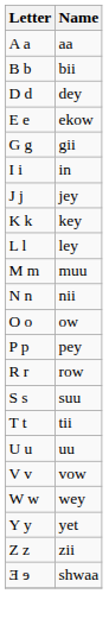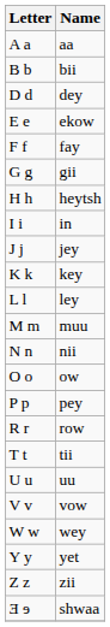 <table class="wikitable" border=1>
 <tr>
 <th>Letter</th>
 <th>Name</th>
 </tr>
 <tr>
 <td>A a</td>
 <td>aa</td>
 </tr>
 <tr>
 <td>B b</td>
 <td>bii</td>
 </tr>
 <tr>
 <td>D d</td>
 <td>dey</td>
 </tr>
 <tr>
 <td>E e</td>
 <td>ekow</td>
 </tr>
 <tr>
+<td>F f</td>
+<td>fay</td>
+</tr>
+<tr>
 <td>G g</td>
 <td>gii</td>
+</tr>
+<tr>
+<td>H h</td>
+<td>heytsh</td>
 </tr>
 <tr>
 <td>I i</td>
 <td>in</td>
 </tr>
 <tr>
 <td>J j</td>
 <td>jey</td>
 </tr>
 <tr>
 <td>K k</td>
 <td>key</td>
 </tr>
 <tr>
 <td>L l</td>
 <td>ley</td>
 </tr>
 <tr>
 <td>M m</td>
 <td>muu</td>
 </tr>
 <tr>
 <td>N n</td>
 <td>nii</td>
 </tr>
 <tr>
 <td>O o</td>
 <td>ow</td>
 </tr>
 <tr>
 <td>P p</td>
 <td>pey</td>
 </tr>
 <tr>
 <td>R r</td>
 <td>row</td>
 </tr>
 <tr>
-<td>S s</td>
-<td>suu</td>
-</tr>
-<tr>
 <td>T t</td>
 <td>tii</td>
 </tr>
 <tr>
 <td>U u</td>
 <td>uu</td>
 </tr>
 <tr>
 <td>V v</td>
 <td>vow</td>
 </tr>
 <tr>
 <td>W w</td>
 <td>wey</td>
 </tr>
 <tr>
 <td>Y y</td>
 <td>yet</td>
 </tr>
 <tr>
 <td>Z z</td>
 <td>zii</td>
 </tr>
 <tr>
 <td>Ǝ ɘ</td>
 <td>shwaa</td>
 </tr>
 <tr>
 </tr>
 </table>
